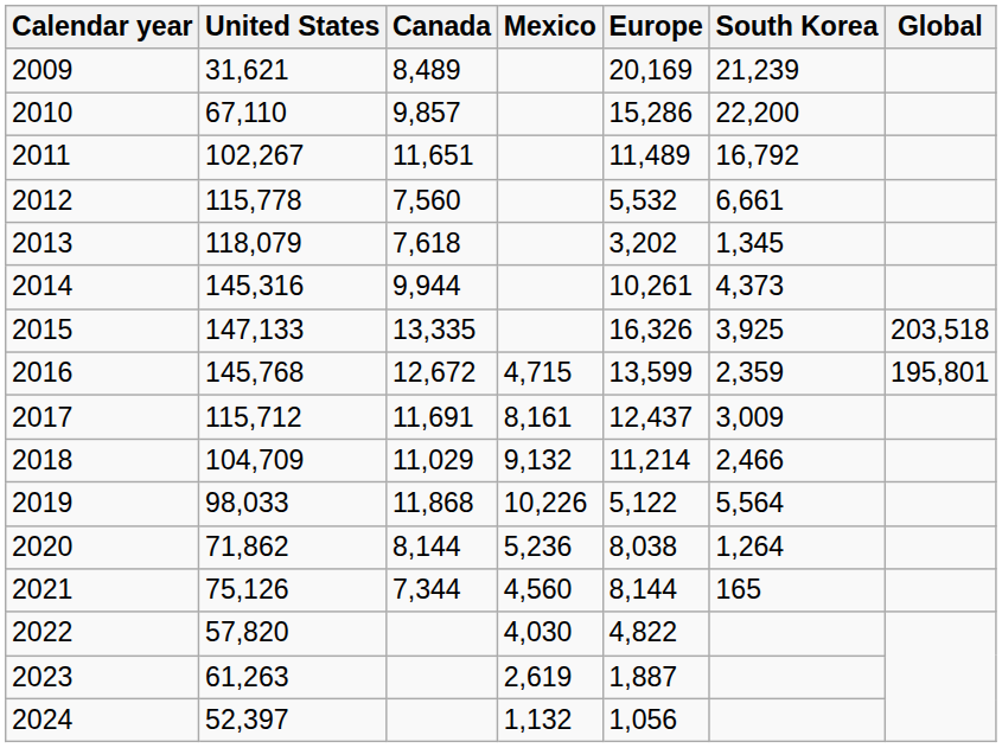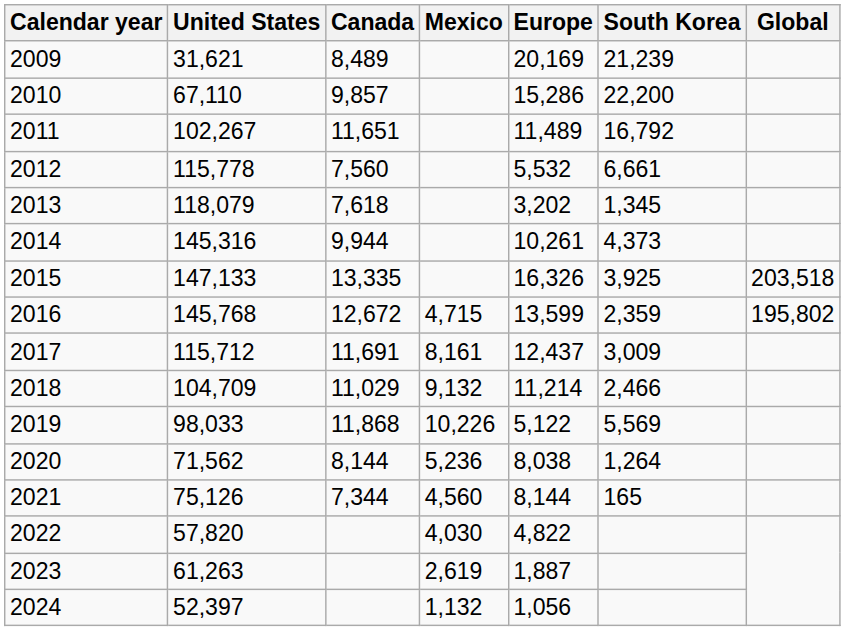 <table class="wikitable">
 <tr>
 <th>Calendar year</th>
 <th>United States</th>
 <th>Canada</th>
 <th>Mexico</th>
 <th>Europe</th>
 <th>South Korea</th>
 <th>Global</th>
 </tr>
 <tr>
 <td>2009</td>
 <td>31,621</td>
 <td>8,489</td>
 <td></td>
 <td>20,169</td>
 <td>21,239</td>
 <td></td>
 </tr>
 <tr>
 <td>2010</td>
 <td>67,110</td>
 <td>9,857</td>
 <td></td>
 <td>15,286</td>
 <td>22,200</td>
 <td></td>
 </tr>
 <tr>
 <td>2011</td>
 <td>102,267</td>
 <td>11,651</td>
 <td></td>
 <td>11,489</td>
 <td>16,792</td>
 <td></td>
 </tr>
 <tr>
 <td>2012</td>
 <td>115,778</td>
 <td>7,560</td>
 <td></td>
 <td>5,532</td>
 <td>6,661</td>
 <td></td>
 </tr>
 <tr>
 <td>2013</td>
 <td>118,079</td>
 <td>7,618</td>
 <td></td>
 <td>3,202</td>
 <td>1,345</td>
 <td></td>
 </tr>
 <tr>
 <td>2014</td>
 <td>145,316</td>
 <td>9,944</td>
 <td></td>
 <td>10,261</td>
 <td>4,373</td>
 <td></td>
 </tr>
 <tr>
 <td>2015</td>
 <td>147,133</td>
 <td>13,335</td>
 <td></td>
 <td>16,326</td>
 <td>3,925</td>
 <td>203,518</td>
 </tr>
 <tr>
 <td>2016</td>
 <td>145,768</td>
 <td>12,672</td>
 <td>4,715</td>
 <td>13,599</td>
 <td>2,359</td>
-<td>195,801</td>
+<td>195,802</td>
 </tr>
 <tr>
 <td>2017</td>
 <td>115,712</td>
 <td>11,691</td>
 <td>8,161</td>
 <td>12,437</td>
 <td>3,009</td>
 <td></td>
 </tr>
 <tr>
 <td>2018</td>
 <td>104,709</td>
 <td>11,029</td>
 <td>9,132</td>
 <td>11,214</td>
 <td>2,466</td>
 <td></td>
 </tr>
 <tr>
 <td>2019</td>
 <td>98,033</td>
 <td>11,868</td>
 <td>10,226</td>
 <td>5,122</td>
-<td>5,564</td>
+<td>5,569</td>
 <td></td>
 </tr>
 <tr>
 <td>2020</td>
-<td>71,862</td>
+<td>71,562</td>
 <td>8,144</td>
 <td>5,236</td>
 <td>8,038</td>
 <td>1,264</td>
 <td></td>
 </tr>
 <tr>
 <td>2021</td>
 <td>75,126</td>
 <td>7,344</td>
 <td>4,560</td>
 <td>8,144</td>
 <td>165</td>
 <td></td>
 </tr>
 <tr>
 <td>2022</td>
 <td>57,820</td>
 <td></td>
 <td>4,030</td>
 <td>4,822</td>
 <td></td>
 </tr>
 <tr>
 <td>2023</td>
 <td>61,263</td>
 <td></td>
 <td>2,619</td>
 <td>1,887</td>
 <td></td>
 </tr>
 <tr>
 <td>2024</td>
 <td>52,397</td>
 <td></td>
 <td>1,132</td>
 <td>1,056</td>
 <td></td>
 </tr>
 </table>
